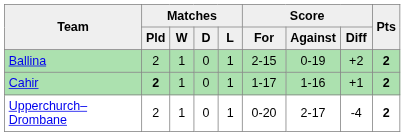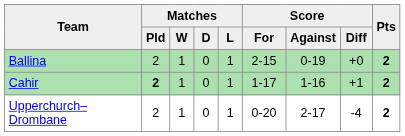 <table style=border-collapse:collapse border=1 cellspacing=0 cellpadding=5>
 <tr align=center bgcolor=#efefef>
 <th rowspan=2 width=165>Team</th>
 <th colspan=4>Matches</th>
 <th colspan=3>Score</th>
 <th rowspan=2width=20>Pts</th>
 </tr>
 <tr align=center bgcolor=#efefef>
 <th width=20>Pld</th>
 <th width=20>W</th>
 <th width=20>D</th>
 <th width=20>L</th>
 <th width=45>For</th>
 <th width=45>Against</th>
 <th width=30>Diff</th>
 </tr>
 <tr align=center style="background:#ACE1AF;">
 <td style="text-align:left;"> <a href='#'>Ballina</a></td>
 <td>2</td>
 <td>1</td>
 <td>0</td>
 <td>1</td>
 <td>2-15</td>
 <td>0-19</td>
-<td>+2</td>
+<td>+0</td>
 <td><strong>2</strong></td>
 </tr>
 <tr align=center style="background:#ACE1AF;">
 <td style="text-align:left;"> <a href='#'>Cahir</a></td>
 <td><strong>2</strong></td>
 <td>1</td>
 <td>0</td>
 <td>1</td>
 <td>1-17</td>
 <td>1-16</td>
 <td>+1</td>
 <td><strong>2</strong></td>
 </tr>
 <tr align=center>
 <td style="text-align:left;"> <a href='#'>Upperchurch–Drombane</a></td>
 <td>2</td>
 <td>1</td>
 <td>0</td>
 <td>1</td>
 <td>0-20</td>
 <td>2-17</td>
 <td>-4</td>
 <td><strong>2</strong></td>
 </tr>
 </table>
